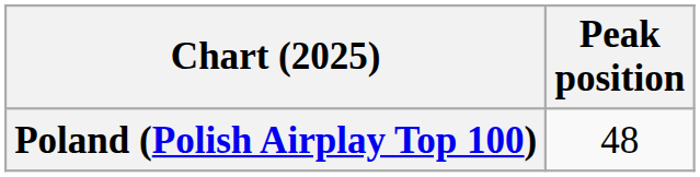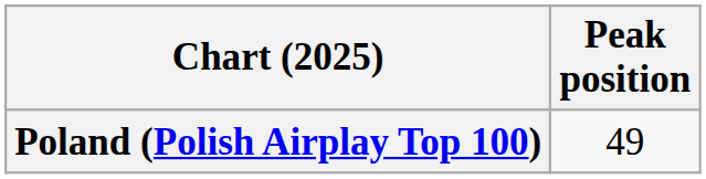 <table class="wikitable sortable plainrowheaders" style="text-align:center">
 <tr>
 <th scope="col">Chart (2025)</th>
 <th scope="col">Peak<br>position</th>
 </tr>
 <tr>
 <th scope="row">Poland (<a href='#'>Polish Airplay Top 100</a>)</th>
-<td>48</td>
+<td>49</td>
 </tr>
 </table>
